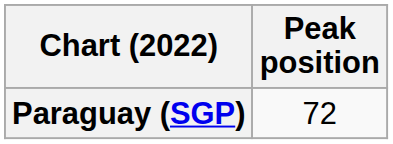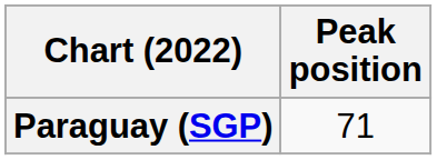 <table class="wikitable plainrowheaders" style="text-align:center">
 <tr>
 <th scope="col">Chart (2022)</th>
 <th scope="col">Peak<br>position</th>
 </tr>
 <tr>
 <th scope="row">Paraguay (<a href='#'>SGP</a>)</th>
-<td>72</td>
+<td>71</td>
 </tr>
 </table>
